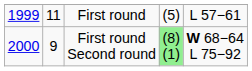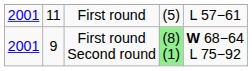 <table class="wikitable" style="text-align:center">
 <tr>
 </tr>
 <tr>
-<td><a href='#'>1999</a></td>
+<td><a href='#'>2001</a></td>
 <td>11</td>
 <td>First round</td>
 <td>(5) </td>
 <td>L 57−61</td>
 </tr>
 <tr>
-<td><a href='#'>2000</a></td>
+<td><a href='#'>2001</a></td>
 <td>9</td>
 <td>First round<br>Second round</td>
 <td style="background: lightgreen;">(8) <br>(1) </td>
 <td><strong>W</strong> 68−64<br>L 75−92</td>
 </tr>
 </table>
